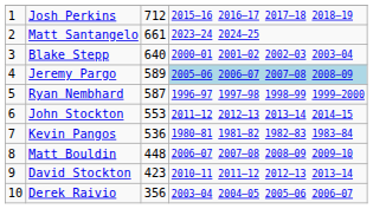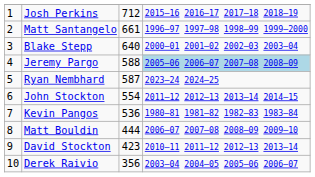 <table class="wikitable">
 <tr>
 </tr>
 <tr>
 <td>1</td>
 <td><a href='#'>Josh Perkins</a></td>
 <td>712</td>
 <td style="font-size:80%;"><a href='#'>2015–16</a> <a href='#'>2016–17</a> <a href='#'>2017–18</a> <a href='#'>2018–19</a></td>
 </tr>
 <tr>
 <td>2</td>
 <td><a href='#'>Matt Santangelo</a></td>
 <td>661</td>
-<td style="font-size:80%;"><a href='#'>2023–24</a> <a href='#'>2024–25</a></td>
+<td style="font-size:80%;"><a href='#'>1996–97</a> <a href='#'>1997–98</a> <a href='#'>1998–99</a> <a href='#'>1999–2000</a></td>
 </tr>
 <tr>
 <td>3</td>
 <td><a href='#'>Blake Stepp</a></td>
 <td>640</td>
 <td style="font-size:80%;"><a href='#'>2000–01</a> <a href='#'>2001–02</a> <a href='#'>2002–03</a> <a href='#'>2003–04</a></td>
 </tr>
 <tr>
 <td>4</td>
 <td><a href='#'>Jeremy Pargo</a></td>
-<td>589</td>
+<td>588</td>
 <td style="background: lightblue; font-size:80%;"><a href='#'>2005–06</a> <a href='#'>2006–07</a> <a href='#'>2007–08</a> <a href='#'>2008–09</a></td>
 </tr>
 <tr>
 <td>5</td>
 <td><a href='#'>Ryan Nembhard</a></td>
 <td>587</td>
-<td style="font-size:80%;"><a href='#'>1996–97</a> <a href='#'>1997–98</a> <a href='#'>1998–99</a> <a href='#'>1999–2000</a></td>
+<td style="font-size:80%;"><a href='#'>2023–24</a> <a href='#'>2024–25</a></td>
 </tr>
 <tr>
 <td>6</td>
 <td><a href='#'>John Stockton</a></td>
-<td>553</td>
+<td>554</td>
 <td style="font-size:80%;"><a href='#'>2011–12</a> <a href='#'>2012–13</a> <a href='#'>2013–14</a> <a href='#'>2014–15</a></td>
 </tr>
 <tr>
 <td>7</td>
 <td><a href='#'>Kevin Pangos</a></td>
 <td>536</td>
 <td style="font-size:80%;"><a href='#'>1980–81</a> <a href='#'>1981–82</a> <a href='#'>1982–83</a> <a href='#'>1983–84</a></td>
 </tr>
 <tr>
 <td>8</td>
 <td><a href='#'>Matt Bouldin</a></td>
-<td>448</td>
+<td>444</td>
 <td style="font-size:80%;"><a href='#'>2006–07</a> <a href='#'>2007–08</a> <a href='#'>2008–09</a> <a href='#'>2009–10</a></td>
 </tr>
 <tr>
 <td>9</td>
 <td><a href='#'>David Stockton</a></td>
 <td>423</td>
 <td style="font-size:80%;"><a href='#'>2010–11</a> <a href='#'>2011–12</a> <a href='#'>2012–13</a> <a href='#'>2013–14</a></td>
 </tr>
 <tr>
 <td>10</td>
 <td><a href='#'>Derek Raivio</a></td>
 <td>356</td>
 <td style="font-size:80%;"><a href='#'>2003–04</a> <a href='#'>2004–05</a> <a href='#'>2005–06</a> <a href='#'>2006–07</a></td>
 </tr>
 </table>
